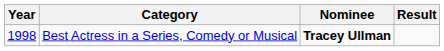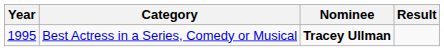 <table class="wikitable">
 <tr>
 <th>Year</th>
 <th>Category</th>
 <th>Nominee</th>
 <th>Result</th>
 </tr>
 <tr>
-<td><a href='#'>1998</a></td>
+<td><a href='#'>1995</a></td>
 <td><a href='#'>Best Actress in a Series, Comedy or Musical</a></td>
 <td><strong>Tracey Ullman</strong></td>
 <td></td>
 </tr>
 </table>
